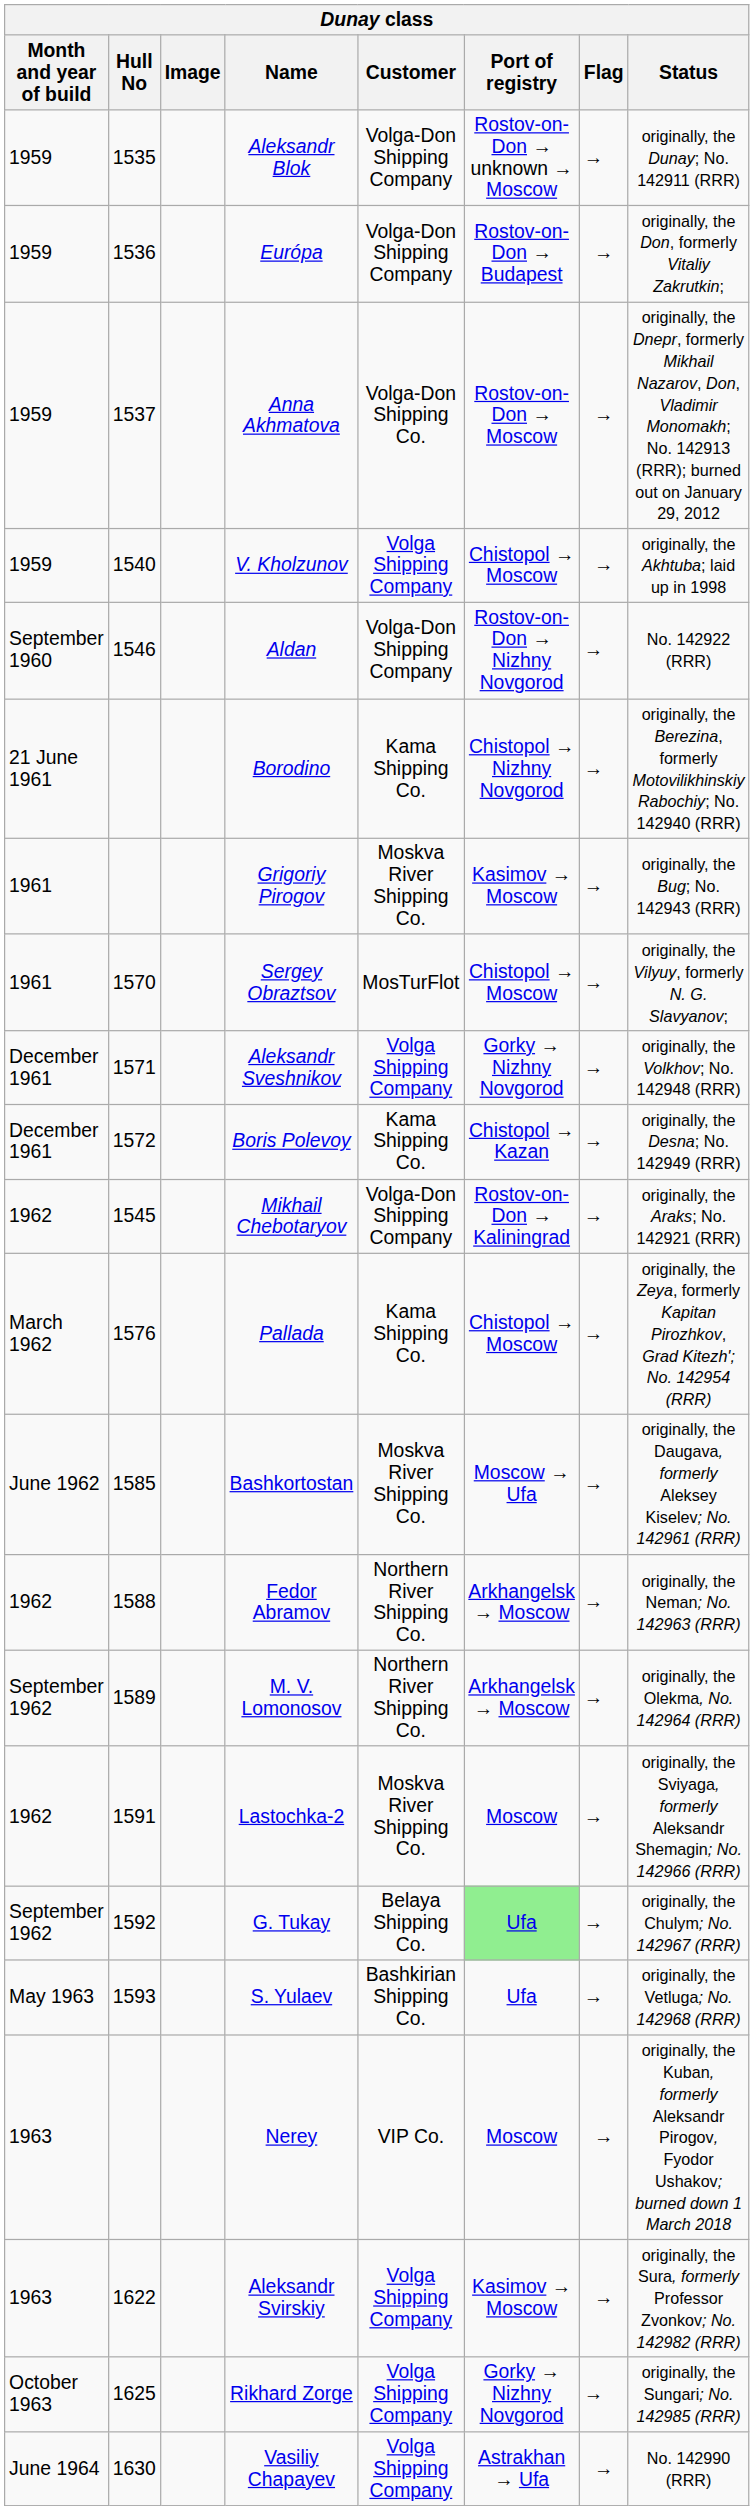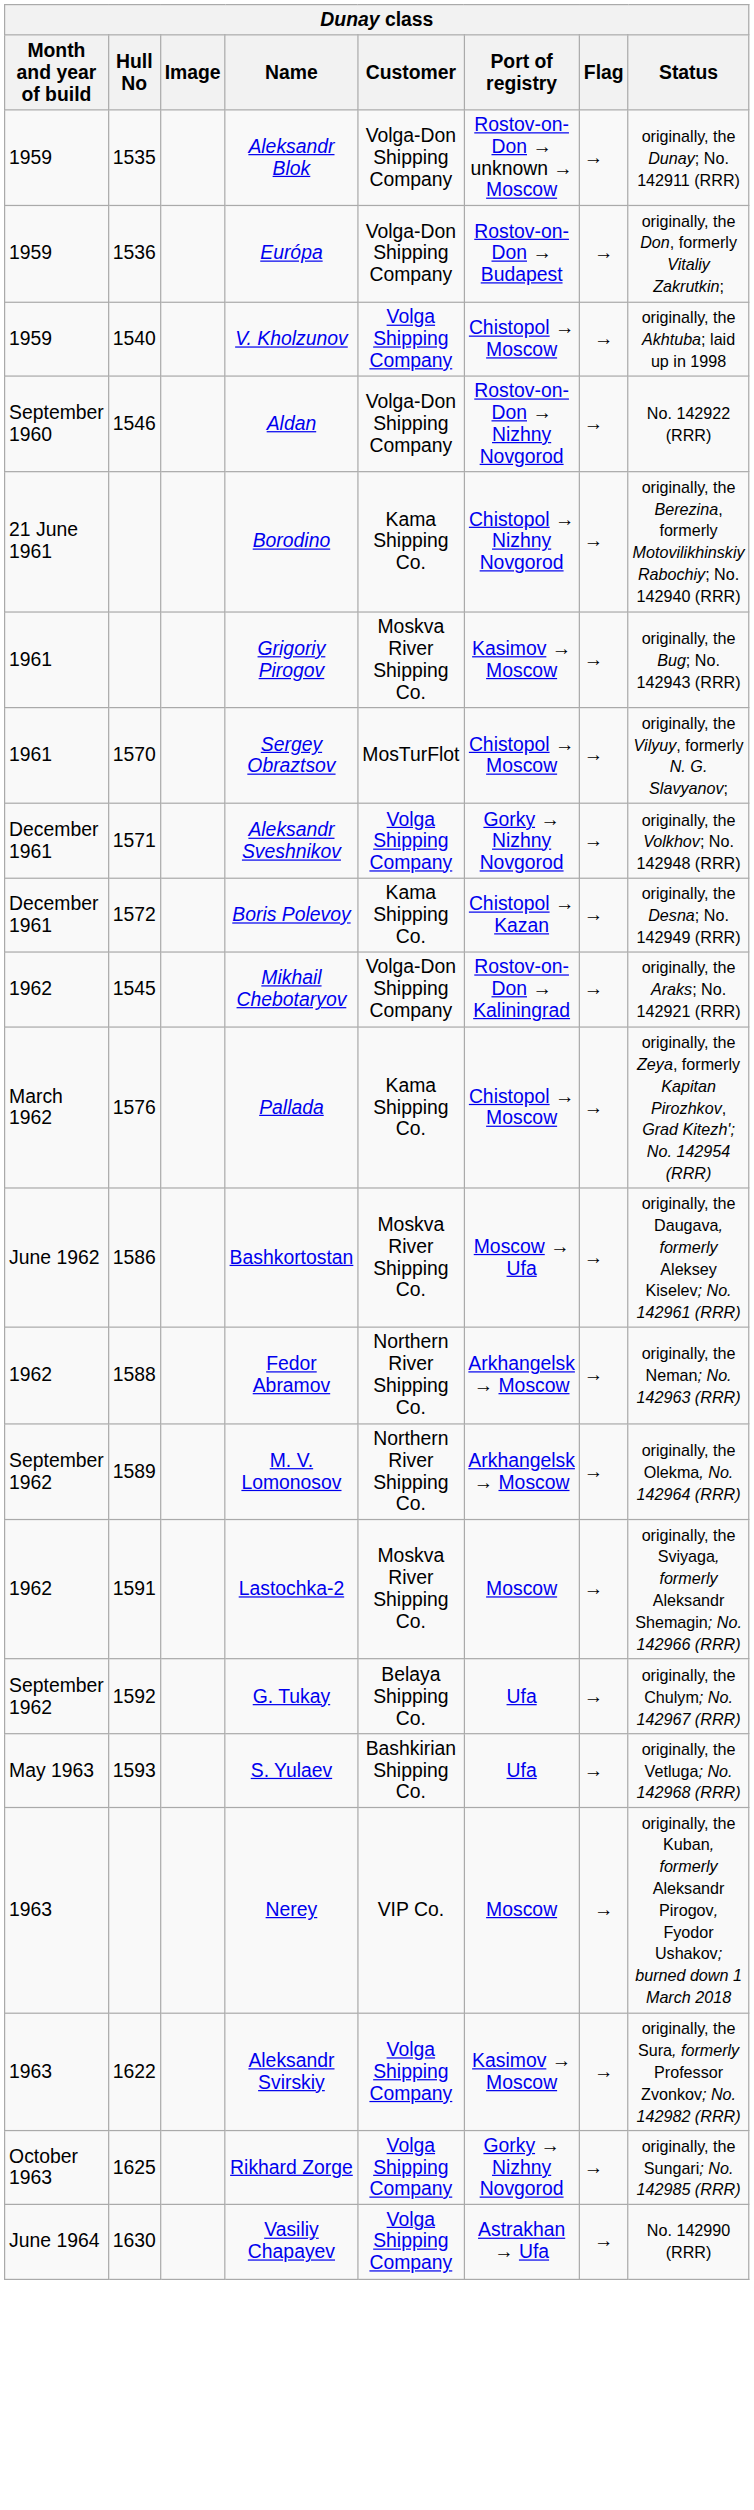 <table class="wikitable" style="text-align:center">
 <tr>
 <th colspan="8" style="text-align:center"><em>Dunay</em> class</th>
 </tr>
 <tr>
 <th>Month and year of build</th>
 <th>Hull No</th>
 <th>Image</th>
 <th>Name</th>
 <th>Customer</th>
 <th>Port of registry</th>
 <th>Flag</th>
 <th>Status</th>
 </tr>
 <tr>
 <td align=Left>1959</td>
 <td>1535</td>
 <td></td>
 <td><em><a href='#'>Aleksandr Blok</a></em></td>
 <td>Volga-Don Shipping Company</td>
 <td><a href='#'>Rostov-on-Don</a> → unknown → <a href='#'>Moscow</a></td>
 <td align=Left> → </td>
 <td><small> originally, the <em>Dunay</em>; No. 142911 (RRR) </small></td>
 </tr>
 <tr>
 <td align=Left>1959</td>
 <td>1536</td>
 <td></td>
 <td><em><a href='#'>Európa</a></em></td>
 <td>Volga-Don Shipping Company</td>
 <td><a href='#'>Rostov-on-Don</a> → <a href='#'>Budapest</a></td>
 <td> → </td>
 <td><small> originally, the <em>Don</em>, formerly <em>Vitaliy Zakrutkin</em>; </small></td>
-</tr>
-<tr>
-<td align=Left>1959</td>
-<td>1537</td>
-<td></td>
-<td><em><a href='#'>Anna Akhmatova</a></em></td>
-<td>Volga-Don Shipping Co.</td>
-<td><a href='#'>Rostov-on-Don</a> → <a href='#'>Moscow</a></td>
-<td> → </td>
-<td><small> originally, the <em>Dnepr</em>, formerly <em>Mikhail Nazarov</em>, <em>Don</em>, <em>Vladimir Monomakh</em>; No. 142913 (RRR); burned out on January 29, 2012</small></td>
 </tr>
 <tr>
 <td align=Left>1959</td>
 <td>1540</td>
 <td></td>
 <td><em><a href='#'>V. Kholzunov</a></em></td>
 <td><a href='#'>Volga Shipping Company</a></td>
 <td><a href='#'>Chistopol</a> → <a href='#'>Moscow</a></td>
 <td> → </td>
 <td><small> originally, the <em>Akhtuba</em>; laid up in 1998  </small></td>
 </tr>
 <tr>
 <td align=Left>September 1960</td>
 <td>1546</td>
 <td></td>
 <td><em><a href='#'>Aldan</a></em></td>
 <td>Volga-Don Shipping Company</td>
 <td><a href='#'>Rostov-on-Don</a> → <a href='#'>Nizhny Novgorod</a></td>
 <td align=Left> → </td>
 <td><small> No. 142922 (RRR) </small></td>
 </tr>
 <tr>
 <td align=Left>21 June 1961</td>
 <td></td>
 <td></td>
 <td><em><a href='#'>Borodino</a></em></td>
 <td>Kama Shipping Co.</td>
 <td><a href='#'>Chistopol</a> → <a href='#'>Nizhny Novgorod</a></td>
 <td align=Left> → </td>
 <td><small> originally, the <em>Berezina</em>, formerly <em>Motovilikhinskiy Rabochiy</em>; No. 142940 (RRR) </small></td>
 </tr>
 <tr>
 <td align=Left>1961</td>
 <td></td>
 <td></td>
 <td><em><a href='#'>Grigoriy Pirogov</a></em></td>
 <td>Moskva River Shipping Co.</td>
 <td><a href='#'>Kasimov</a> → <a href='#'>Moscow</a></td>
 <td align=Left> → </td>
 <td><small> originally, the <em>Bug</em>; No. 142943 (RRR) </small></td>
 </tr>
 <tr>
 <td align=Left>1961</td>
 <td>1570</td>
 <td></td>
 <td><em><a href='#'>Sergey Obraztsov</a></em></td>
 <td>MosTurFlot</td>
 <td><a href='#'>Chistopol</a> → <a href='#'>Moscow</a></td>
 <td align=Left> → </td>
 <td><small> originally, the <em>Vilyuy</em>, formerly <em>N. G. Slavyanov</em>; </small></td>
 </tr>
 <tr>
 <td align=Left>December 1961</td>
 <td>1571</td>
 <td></td>
 <td><em><a href='#'>Aleksandr Sveshnikov</a></em></td>
 <td><a href='#'>Volga Shipping Company</a></td>
 <td><a href='#'>Gorky</a> → <a href='#'>Nizhny Novgorod</a></td>
 <td align=Left> → </td>
 <td><small> originally, the <em>Volkhov</em>; No. 142948 (RRR) </small></td>
 </tr>
 <tr>
 <td align=Left>December 1961</td>
 <td>1572</td>
 <td></td>
 <td><em><a href='#'>Boris Polevoy</a></em></td>
 <td>Kama Shipping Co.</td>
 <td><a href='#'>Chistopol</a> → <a href='#'>Kazan</a></td>
 <td align=Left> → </td>
 <td><small> originally, the <em>Desna</em>; No. 142949 (RRR) </small></td>
 </tr>
 <tr>
 <td align=Left>1962</td>
 <td>1545</td>
 <td></td>
 <td><em><a href='#'>Mikhail Chebotaryov</a></em></td>
 <td>Volga-Don Shipping Company</td>
 <td><a href='#'>Rostov-on-Don</a> → <a href='#'>Kaliningrad</a></td>
 <td align=Left> → </td>
 <td><small> originally, the  <em>Araks</em>; No. 142921 (RRR) </small></td>
 </tr>
 <tr>
 <td align=Left>March 1962</td>
 <td>1576</td>
 <td></td>
 <td><em><a href='#'>Pallada</a></em></td>
 <td>Kama Shipping Co.</td>
 <td><a href='#'>Chistopol</a> → <a href='#'>Moscow</a></td>
 <td align=Left> → </td>
 <td><small> originally, the  <em>Zeya</em>, formerly <em>Kapitan Pirozhkov</em>, <em>Grad Kitezh'; No. 142954 (RRR) </small></td>
 </tr>
 <tr>
 <td align=Left>June 1962</td>
-<td>1585</td>
+<td>1586</td>
 <td></td>
 <td></em><a href='#'>Bashkortostan</a><em></td>
 <td>Moskva River Shipping Co.</td>
 <td><a href='#'>Moscow</a> → <a href='#'>Ufa</a></td>
 <td align=Left> → </td>
 <td><small> originally, the </em>Daugava<em>, formerly </em>Aleksey Kiselev<em>; No. 142961 (RRR) </small></td>
 </tr>
 <tr>
 <td align=Left>1962</td>
 <td>1588</td>
 <td></td>
 <td></em><a href='#'>Fedor Abramov</a><em></td>
 <td>Northern River Shipping Co.</td>
 <td><a href='#'>Arkhangelsk</a> → <a href='#'>Moscow</a></td>
 <td align=Left> → </td>
 <td><small> originally, the </em>Neman<em>; No. 142963 (RRR)</small></td>
 </tr>
 <tr>
 <td align=Left>September 1962</td>
 <td>1589</td>
 <td></td>
 <td></em><a href='#'>M. V. Lomonosov</a><em></td>
 <td>Northern River Shipping Co.</td>
 <td><a href='#'>Arkhangelsk</a> → <a href='#'>Moscow</a></td>
 <td align=Left> → </td>
 <td><small> originally, the </em>Olekma<em>, No. 142964 (RRR)</small></td>
 </tr>
 <tr>
 <td align=Left>1962</td>
 <td>1591</td>
 <td></td>
 <td></em><a href='#'>Lastochka-2</a><em></td>
 <td>Moskva River Shipping Co.</td>
 <td><a href='#'>Moscow</a></td>
 <td align=Left> → </td>
 <td><small> originally, the  </em>Sviyaga<em>, formerly </em>Aleksandr Shemagin<em>; No. 142966 (RRR) </small></td>
 </tr>
 <tr>
 <td align=Left>September 1962</td>
 <td>1592</td>
 <td></td>
 <td></em><a href='#'>G. Tukay</a><em></td>
 <td>Belaya Shipping Co.</td>
-<td style="background: lightgreen;"><a href='#'>Ufa</a></td>
+<td><a href='#'>Ufa</a></td>
 <td align=Left> → </td>
 <td><small> originally, the </em>Chulym<em>; No. 142967 (RRR) </small></td>
 </tr>
 <tr>
 <td align=Left>May 1963</td>
 <td>1593</td>
 <td></td>
 <td></em><a href='#'>S. Yulaev</a><em></td>
 <td>Bashkirian Shipping Co.</td>
 <td><a href='#'>Ufa</a></td>
 <td align=Left> → </td>
 <td><small> originally, the </em>Vetluga<em>; No. 142968 (RRR) </small></td>
 </tr>
 <tr>
 <td align=Left>1963</td>
 <td></td>
 <td></td>
 <td></em><a href='#'>Nerey</a><em></td>
 <td>VIP Co.</td>
 <td><a href='#'>Moscow</a></td>
 <td> → </td>
 <td><small> originally, the </em>Kuban<em>, formerly </em>Aleksandr Pirogov<em>, </em>Fyodor Ushakov<em>; burned down 1 March 2018 </small></td>
 </tr>
 <tr>
 <td align=Left>1963</td>
 <td>1622</td>
 <td></td>
 <td></em><a href='#'>Aleksandr Svirskiy</a><em></td>
 <td><a href='#'>Volga Shipping Company</a></td>
 <td><a href='#'>Kasimov</a> → <a href='#'>Moscow</a></td>
 <td> → </td>
 <td><small> originally, the </em>Sura<em>, formerly </em>Professor Zvonkov<em>; No. 142982 (RRR) </small></td>
 </tr>
 <tr>
 <td align=Left>October 1963</td>
 <td>1625</td>
 <td></td>
 <td></em><a href='#'>Rikhard Zorge</a><em></td>
 <td><a href='#'>Volga Shipping Company</a></td>
 <td><a href='#'>Gorky</a> → <a href='#'>Nizhny Novgorod</a></td>
 <td align=Left> → </td>
 <td><small> originally, the </em>Sungari<em>; No. 142985 (RRR) </small></td>
 </tr>
 <tr>
 <td align=Left>June 1964</td>
 <td>1630</td>
 <td></td>
 <td></em><a href='#'>Vasiliy Chapayev</a><em></td>
 <td><a href='#'>Volga Shipping Company</a></td>
 <td><a href='#'>Astrakhan</a> → <a href='#'>Ufa</a></td>
 <td> → </td>
 <td><small> No. 142990 (RRR) </small></td>
 </tr>
 </table>
